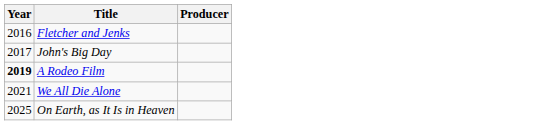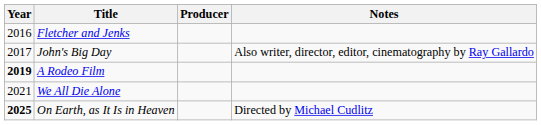 <table class="wikitable">
 <tr>
 <th>Year</th>
 <th>Title</th>
 <th>Producer</th>
+<th>Notes</th>
 </tr>
 <tr>
 <td>2016</td>
 <td><em><a href='#'>Fletcher and Jenks</a></em></td>
+<td></td>
 <td></td>
 </tr>
 <tr>
 <td>2017</td>
 <td><em>John's Big Day</em></td>
 <td></td>
+<td>Also writer, director, editor, cinematography by <a href='#'>Ray Gallardo</a></td>
 </tr>
 <tr>
 <td><strong>2019</strong></td>
 <td><em><a href='#'>A Rodeo Film</a></em></td>
+<td></td>
 <td></td>
 </tr>
 <tr>
 <td>2021</td>
 <td><em><a href='#'>We All Die Alone</a></em></td>
 <td></td>
+<td></td>
 </tr>
 <tr>
-<td>2025</td>
+<td><strong>2025</strong></td>
 <td><em>On Earth, as It Is in Heaven</em></td>
 <td></td>
+<td>Directed by <a href='#'>Michael Cudlitz</a></td>
 </tr>
 </table>
